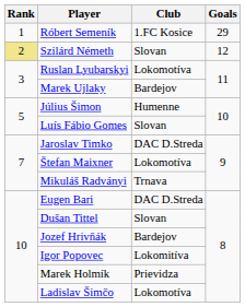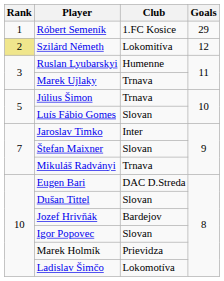 <table class="wikitable" style="text-align:center">
 <tr>
 <th>Rank</th>
 <th>Player</th>
 <th>Club</th>
 <th>Goals</th>
 </tr>
 <tr>
 <td>1</td>
 <td align="left"> <a href='#'>Róbert Semeník</a></td>
 <td align="left">1.FC Kosice</td>
 <td>29</td>
 </tr>
 <tr>
 <td style="background: khaki;">2</td>
 <td align="left"> <a href='#'>Szilárd Németh</a></td>
-<td align="left">Slovan</td>
+<td align="left">Lokomitíva</td>
 <td>12</td>
 </tr>
 <tr>
 <td rowspan=2>3</td>
 <td align="left"> <a href='#'>Ruslan Lyubarskyi</a></td>
-<td align="left">Lokomotíva</td>
+<td align="left">Humenne</td>
 <td rowspan=2>11</td>
 </tr>
 <tr>
 <td align="left"> <a href='#'>Marek Ujlaky</a></td>
-<td align="left">Bardejov</td>
+<td align="left">Trnava</td>
 </tr>
 <tr>
 <td rowspan=2>5</td>
 <td align="left"> <a href='#'>Július Šimon</a></td>
-<td align="left">Humenne</td>
+<td align="left">Trnava</td>
 <td rowspan=2>10</td>
 </tr>
 <tr>
 <td align="left"> <a href='#'>Luís Fábio Gomes</a></td>
 <td align="left">Slovan</td>
 </tr>
 <tr>
 <td rowspan=3>7</td>
 <td align="left"> <a href='#'>Jaroslav Timko</a></td>
-<td align="left">DAC D.Streda</td>
+<td align="left">Inter</td>
 <td rowspan=3>9</td>
 </tr>
 <tr>
 <td align="left"> <a href='#'>Štefan Maixner</a></td>
-<td align="left">Lokomotíva</td>
+<td align="left">Slovan</td>
 </tr>
 <tr>
 <td align="left"> <a href='#'>Mikuláš Radványi</a></td>
 <td align="left">Trnava</td>
 </tr>
 <tr>
 <td rowspan=6>10</td>
 <td align="left"> <a href='#'>Eugen Bari</a></td>
 <td align="left">DAC D.Streda</td>
 <td rowspan=6>8</td>
 </tr>
 <tr>
 <td align="left"> <a href='#'>Dušan Tittel</a></td>
 <td align="left">Slovan</td>
 </tr>
 <tr>
 <td align="left"> <a href='#'>Jozef Hrivňák</a></td>
 <td align="left">Bardejov</td>
 </tr>
 <tr>
 <td align="left"> <a href='#'>Igor Popovec</a></td>
-<td align="left">Lokomitíva</td>
+<td align="left">Slovan</td>
 </tr>
 <tr>
 <td align="left"> Marek Holmík</td>
 <td align="left">Prievidza</td>
 </tr>
 <tr>
 <td align="left"> <a href='#'>Ladislav Šimčo</a></td>
 <td align="left">Lokomotíva</td>
 </tr>
 </table>
